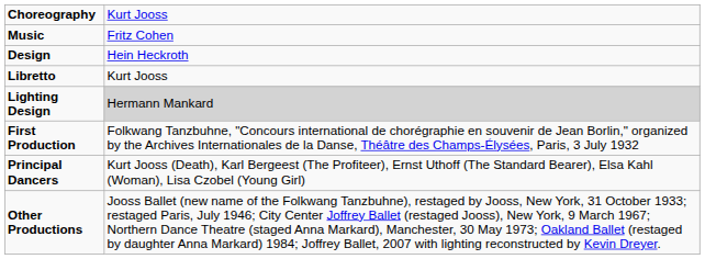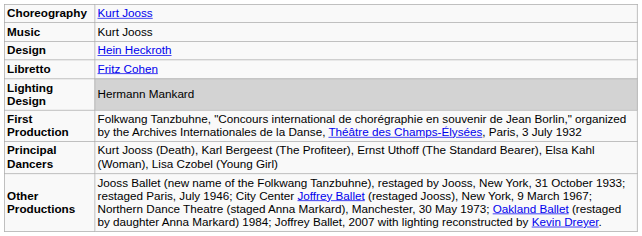 <table class="wikitable">
 <tr>
 <td><strong>Choreography</strong></td>
 <td><a href='#'>Kurt Jooss</a></td>
 </tr>
 <tr>
 <td><strong>Music</strong></td>
-<td><a href='#'>Fritz Cohen</a></td>
+<td>Kurt Jooss</td>
 </tr>
 <tr>
 <td><strong>Design</strong></td>
 <td><a href='#'>Hein Heckroth</a></td>
 </tr>
 <tr>
 <td><strong>Libretto</strong></td>
-<td>Kurt Jooss</td>
+<td><a href='#'>Fritz Cohen</a></td>
 </tr>
 <tr>
 <td><strong>Lighting Design</strong></td>
 <td style="background: lightgrey;">Hermann Mankard</td>
 </tr>
 <tr>
 <td><strong>First Production</strong></td>
 <td>Folkwang Tanzbuhne, "Concours international de chorégraphie en souvenir de Jean Borlin," organized by the Archives Internationales de la Danse, <a href='#'>Théâtre des Champs-Élysées</a>, Paris, 3 July 1932</td>
 </tr>
 <tr>
 <td><strong>Principal Dancers</strong></td>
 <td>Kurt Jooss (Death), Karl Bergeest (The Profiteer), Ernst Uthoff (The Standard Bearer), Elsa Kahl (Woman), Lisa Czobel (Young Girl)</td>
 </tr>
 <tr>
 <td><strong>Other Productions</strong></td>
 <td>Jooss Ballet (new name of the Folkwang Tanzbuhne), restaged by Jooss, New York, 31 October 1933; restaged Paris, July 1946; City Center <a href='#'>Joffrey Ballet</a> (restaged Jooss), New York, 9 March 1967; Northern Dance Theatre (staged Anna Markard), Manchester, 30 May 1973; <a href='#'>Oakland Ballet</a> (restaged by daughter Anna Markard) 1984; Joffrey Ballet, 2007 with lighting reconstructed by <a href='#'>Kevin Dreyer</a>.</td>
 </tr>
 </table>
